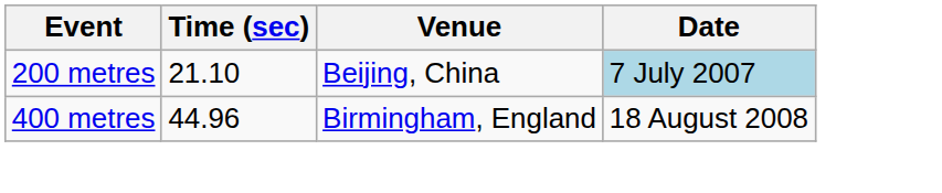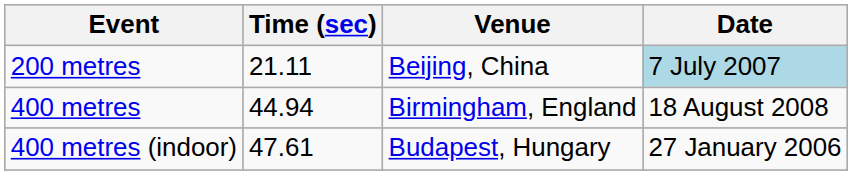 <table class=wikitable>
 <tr>
 <th>Event</th>
 <th>Time (<a href='#'>sec</a>)</th>
 <th>Venue</th>
 <th>Date</th>
 </tr>
 <tr>
 <td><a href='#'>200 metres</a></td>
-<td>21.10</td>
+<td>21.11</td>
 <td><a href='#'>Beijing</a>, China</td>
 <td style="background: lightblue;">7 July 2007</td>
 </tr>
 <tr>
 <td><a href='#'>400 metres</a></td>
-<td>44.96</td>
+<td>44.94</td>
 <td><a href='#'>Birmingham</a>, England</td>
 <td>18 August 2008</td>
 </tr>
+<tr>
+<td><a href='#'>400 metres</a> (indoor)</td>
+<td>47.61</td>
+<td><a href='#'>Budapest</a>, Hungary</td>
+<td>27 January 2006</td>
+</tr>
 </table>
